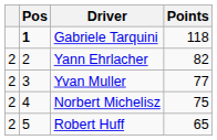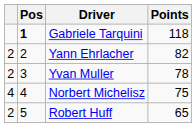 <table class="wikitable" style="font-size: 95%;">
 <tr>
 <th></th>
 <th>Pos</th>
 <th>Driver</th>
 <th>Points</th>
 </tr>
 <tr>
 <td align="left"></td>
 <td><strong>1</strong></td>
 <td> <a href='#'>Gabriele Tarquini</a></td>
 <td align="right">118</td>
 </tr>
 <tr>
 <td align="left"> 2</td>
 <td>2</td>
 <td> <a href='#'>Yann Ehrlacher</a></td>
 <td align="right">82</td>
 </tr>
 <tr>
 <td align="left"> 2</td>
 <td>3</td>
 <td> <a href='#'>Yvan Muller</a></td>
-<td align="right">77</td>
+<td align="right">78</td>
 </tr>
 <tr>
-<td align="left"> 2</td>
+<td align="left"> 4</td>
 <td>4</td>
 <td> <a href='#'>Norbert Michelisz</a></td>
 <td align="right">75</td>
 </tr>
 <tr>
 <td align="left"> 2</td>
 <td>5</td>
 <td> <a href='#'>Robert Huff</a></td>
 <td align="right">65</td>
 </tr>
 </table>
